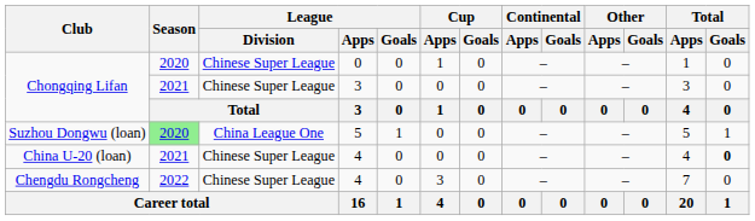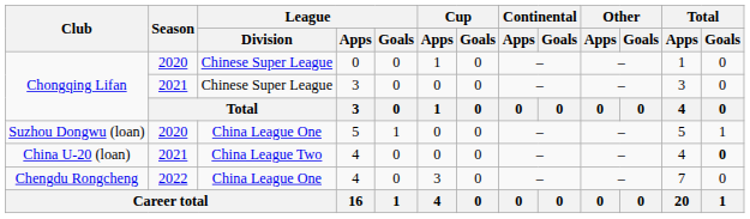 <table class="wikitable" style="text-align: center">
 <tr>
 <th rowspan="2">Club</th>
 <th rowspan="2">Season</th>
 <th colspan="3">League</th>
 <th colspan="2">Cup</th>
 <th colspan="2">Continental</th>
 <th colspan="2">Other</th>
 <th colspan="2">Total</th>
 </tr>
 <tr>
 <th>Division</th>
 <th>Apps</th>
 <th>Goals</th>
 <th>Apps</th>
 <th>Goals</th>
 <th>Apps</th>
 <th>Goals</th>
 <th>Apps</th>
 <th>Goals</th>
 <th>Apps</th>
 <th>Goals</th>
 </tr>
 <tr>
 <td rowspan=3><a href='#'>Chongqing Lifan</a></td>
 <td><a href='#'>2020</a></td>
 <td><a href='#'>Chinese Super League</a></td>
 <td>0</td>
 <td>0</td>
 <td>1</td>
 <td>0</td>
 <td colspan="2">–</td>
 <td colspan="2">–</td>
 <td>1</td>
 <td>0</td>
 </tr>
 <tr>
 <td><a href='#'>2021</a></td>
 <td>Chinese Super League</td>
 <td>3</td>
 <td>0</td>
 <td>0</td>
 <td>0</td>
 <td colspan="2">–</td>
 <td colspan="2">–</td>
 <td>3</td>
 <td>0</td>
 </tr>
 <tr>
 <th colspan=2>Total</th>
 <th>3</th>
 <th>0</th>
 <th>1</th>
 <th>0</th>
 <th>0</th>
 <th>0</th>
 <th>0</th>
 <th>0</th>
 <th>4</th>
 <th>0</th>
 </tr>
 <tr>
 <td><a href='#'>Suzhou Dongwu</a> (loan)</td>
-<td style="background: lightgreen;"><a href='#'>2020</a></td>
+<td><a href='#'>2020</a></td>
 <td><a href='#'>China League One</a></td>
 <td>5</td>
 <td>1</td>
 <td>0</td>
 <td>0</td>
 <td colspan="2">–</td>
 <td colspan="2">–</td>
 <td>5</td>
 <td>1</td>
 </tr>
 <tr>
 <td><a href='#'>China U-20</a> (loan)</td>
 <td><a href='#'>2021</a></td>
-<td>Chinese Super League</td>
+<td><a href='#'>China League Two</a></td>
 <td>4</td>
 <td>0</td>
 <td>0</td>
 <td>0</td>
 <td colspan="2">–</td>
 <td colspan="2">–</td>
 <td>4</td>
 <td><strong>0</strong></td>
 </tr>
 <tr>
 <td><a href='#'>Chengdu Rongcheng</a></td>
 <td><a href='#'>2022</a></td>
-<td>Chinese Super League</td>
+<td><a href='#'>China League One</a></td>
 <td>4</td>
 <td>0</td>
 <td>3</td>
 <td>0</td>
 <td colspan="2">–</td>
 <td colspan="2">–</td>
 <td>7</td>
 <td>0</td>
 </tr>
 <tr>
 <th colspan=3>Career total</th>
 <th>16</th>
 <th>1</th>
 <th>4</th>
 <th>0</th>
 <th>0</th>
 <th>0</th>
 <th>0</th>
 <th>0</th>
 <th>20</th>
 <th>1</th>
 </tr>
 </table>
